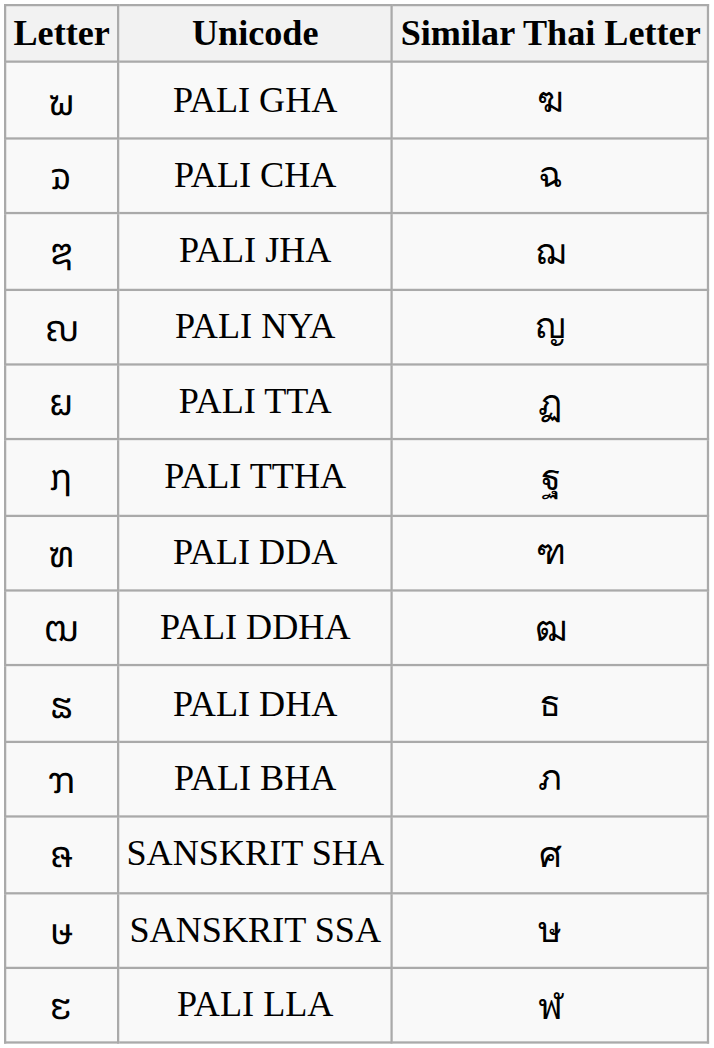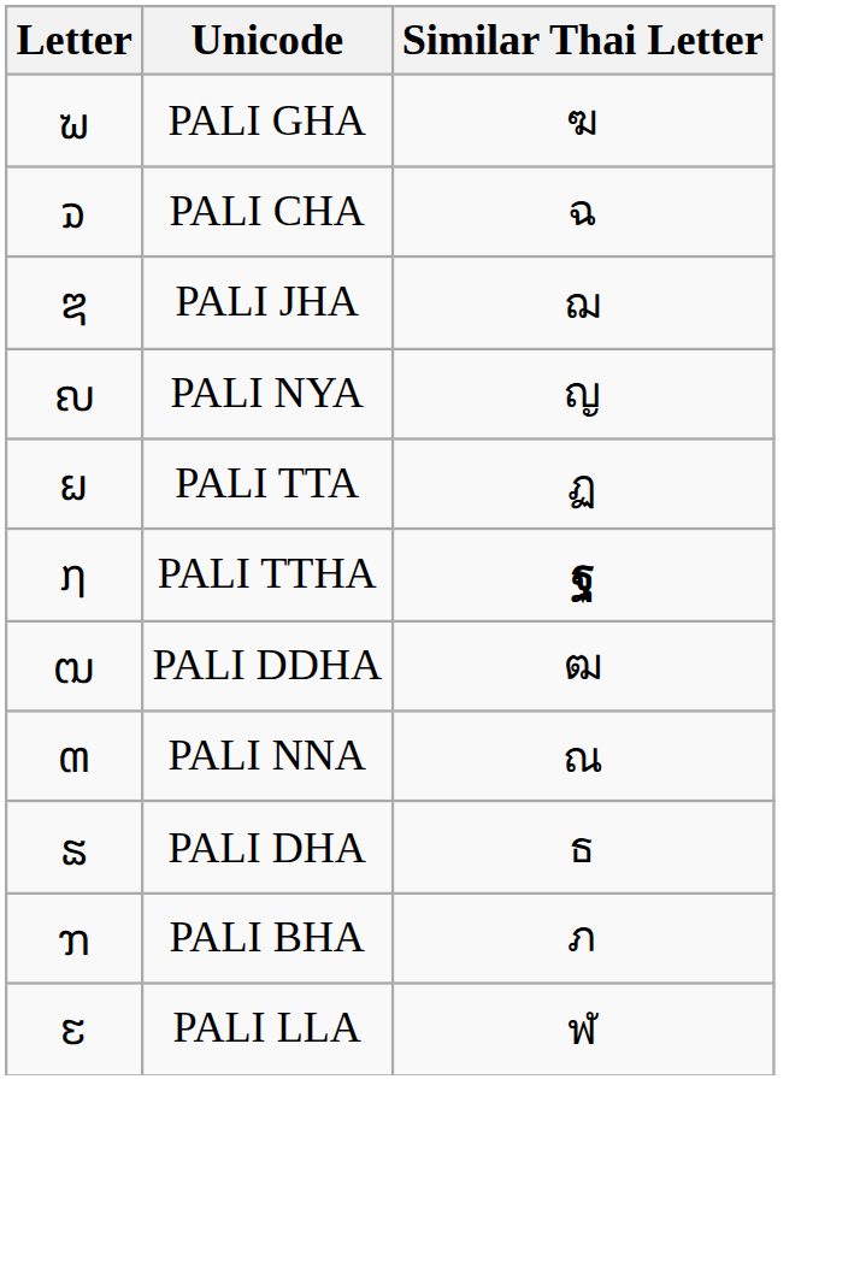 <table class="wikitable">
 <tr>
 <th>Letter</th>
 <th>Unicode</th>
 <th>Similar Thai Letter</th>
 </tr>
 <tr align="center">
 <td><span>ຆ</span></td>
 <td>PALI GHA</td>
 <td><span>ฆ</span></td>
 </tr>
 <tr align="center">
 <td><span>ຉ</span></td>
 <td>PALI CHA</td>
 <td><span>ฉ</span></td>
 </tr>
 <tr align="center">
 <td><span>ຌ</span></td>
 <td>PALI JHA</td>
 <td><span>ฌ</span></td>
 </tr>
 <tr align="center">
 <td><span>ຎ</span></td>
 <td>PALI NYA</td>
 <td><span>ญ</span></td>
 </tr>
 <tr align="center">
 <td><span>ຏ</span></td>
 <td>PALI TTA</td>
 <td><span>ฏ</span></td>
 </tr>
 <tr align="center">
 <td><span>ຐ</span></td>
 <td>PALI TTHA</td>
-<td><span>ฐ</span></td>
-</tr>
-<tr align="center">
-<td><span>ຑ</span></td>
-<td>PALI DDA</td>
-<td><span>ฑ</span></td>
+<td><strong><span>ฐ</span></strong></td>
 </tr>
 <tr align="center">
 <td><span>ຒ</span></td>
 <td>PALI DDHA</td>
 <td><span>ฒ</span></td>
+</tr>
+<tr align="center">
+<td><span>ຓ</span></td>
+<td>PALI NNA</td>
+<td><span>ณ</span></td>
 </tr>
 <tr align="center">
 <td><span>ຘ</span></td>
 <td>PALI DHA</td>
 <td><span>ธ</span></td>
 </tr>
 <tr align="center">
 <td><span>ຠ</span></td>
 <td>PALI BHA</td>
 <td><span>ภ</span></td>
 </tr>
 <tr align="center">
-<td><span>ຨ</span></td>
-<td>SANSKRIT SHA</td>
-<td><span>ศ</span></td>
-</tr>
-<tr align="center">
-<td><span>ຩ</span></td>
-<td>SANSKRIT SSA</td>
-<td><span>ษ</span></td>
-</tr>
-<tr align="center">
 <td><span>ຬ</span></td>
 <td>PALI LLA</td>
 <td><span>ฬ</span></td>
 </tr>
 </table>
